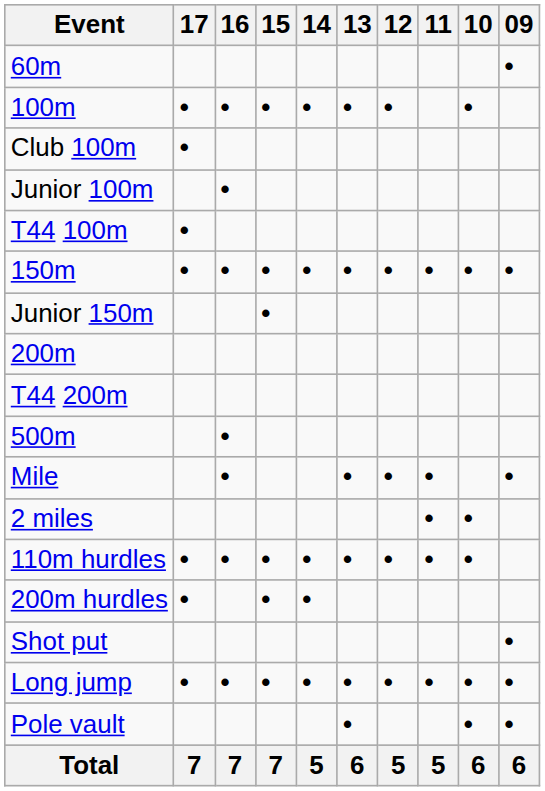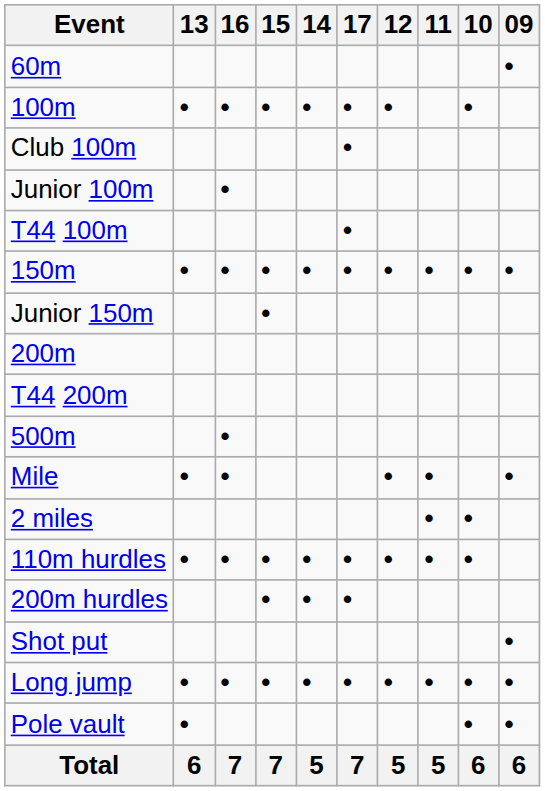 <table class="wikitable">
 <tr>
 <th>Event</th>
-<th>17</th>
+<th>13</th>
 <th>16</th>
 <th>15</th>
 <th>14</th>
-<th>13</th>
+<th>17</th>
 <th>12</th>
 <th>11</th>
 <th>10</th>
 <th>09</th>
 </tr>
 <tr>
 <td><a href='#'>60m</a></td>
 <td></td>
 <td></td>
 <td></td>
 <td></td>
 <td></td>
 <td></td>
 <td></td>
 <td></td>
 <td><strong>•</strong></td>
 </tr>
 <tr>
 <td><a href='#'>100m</a></td>
 <td><strong>•</strong></td>
 <td><strong>•</strong></td>
 <td><strong>•</strong></td>
 <td><strong>•</strong></td>
 <td><strong>•</strong></td>
 <td><strong>•</strong></td>
 <td></td>
 <td><strong>•</strong></td>
 <td></td>
 </tr>
 <tr>
 <td>Club <a href='#'>100m</a></td>
-<td><strong>•</strong></td>
 <td></td>
 <td></td>
 <td></td>
 <td></td>
+<td><strong>•</strong></td>
 <td></td>
 <td></td>
 <td></td>
 <td></td>
 </tr>
 <tr>
 <td>Junior <a href='#'>100m</a></td>
 <td></td>
 <td><strong>•</strong></td>
 <td></td>
 <td></td>
 <td></td>
 <td></td>
 <td></td>
 <td></td>
 <td></td>
 </tr>
 <tr>
 <td><a href='#'>T44</a> <a href='#'>100m</a></td>
-<td><strong>•</strong></td>
 <td></td>
 <td></td>
 <td></td>
 <td></td>
+<td><strong>•</strong></td>
 <td></td>
 <td></td>
 <td></td>
 <td></td>
 </tr>
 <tr>
 <td><a href='#'>150m</a></td>
 <td><strong>•</strong></td>
 <td><strong>•</strong></td>
 <td><strong>•</strong></td>
 <td><strong>•</strong></td>
 <td><strong>•</strong></td>
 <td><strong>•</strong></td>
 <td><strong>•</strong></td>
 <td><strong>•</strong></td>
 <td><strong>•</strong></td>
 </tr>
 <tr>
 <td>Junior <a href='#'>150m</a></td>
 <td></td>
 <td></td>
 <td><strong>•</strong></td>
 <td></td>
 <td></td>
 <td></td>
 <td></td>
 <td></td>
 <td></td>
 </tr>
 <tr>
 <td><a href='#'>200m</a></td>
 <td></td>
 <td></td>
 <td></td>
 <td></td>
 <td></td>
 <td></td>
 <td></td>
 <td></td>
 <td></td>
 </tr>
 <tr>
 <td><a href='#'>T44</a> <a href='#'>200m</a></td>
 <td></td>
 <td></td>
 <td></td>
 <td></td>
 <td></td>
 <td></td>
 <td></td>
 <td></td>
 <td></td>
 </tr>
 <tr>
 <td><a href='#'>500m</a></td>
 <td></td>
 <td><strong>•</strong></td>
 <td></td>
 <td></td>
 <td></td>
 <td></td>
 <td></td>
 <td></td>
 <td></td>
 </tr>
 <tr>
 <td><a href='#'>Mile</a></td>
-<td></td>
+<td><strong>•</strong></td>
 <td><strong>•</strong></td>
 <td></td>
 <td></td>
-<td><strong>•</strong></td>
+<td></td>
 <td><strong>•</strong></td>
 <td><strong>•</strong></td>
 <td></td>
 <td><strong>•</strong></td>
 </tr>
 <tr>
 <td><a href='#'>2 miles</a></td>
 <td></td>
 <td></td>
 <td></td>
 <td></td>
 <td></td>
 <td></td>
 <td><strong>•</strong></td>
 <td><strong>•</strong></td>
 <td></td>
 </tr>
 <tr>
 <td><a href='#'>110m hurdles</a></td>
 <td><strong>•</strong></td>
 <td><strong>•</strong></td>
 <td><strong>•</strong></td>
 <td><strong>•</strong></td>
 <td><strong>•</strong></td>
 <td><strong>•</strong></td>
 <td><strong>•</strong></td>
 <td><strong>•</strong></td>
 <td></td>
 </tr>
 <tr>
 <td><a href='#'>200m hurdles</a></td>
-<td><strong>•</strong></td>
+<td></td>
 <td></td>
 <td><strong>•</strong></td>
 <td><strong>•</strong></td>
-<td></td>
+<td><strong>•</strong></td>
 <td></td>
 <td></td>
 <td></td>
 <td></td>
 </tr>
 <tr>
 <td><a href='#'>Shot put</a></td>
 <td></td>
 <td></td>
 <td></td>
 <td></td>
 <td></td>
 <td></td>
 <td></td>
 <td></td>
 <td><strong>•</strong></td>
 </tr>
 <tr>
 <td><a href='#'>Long jump</a></td>
 <td><strong>•</strong></td>
 <td><strong>•</strong></td>
 <td><strong>•</strong></td>
 <td><strong>•</strong></td>
 <td><strong>•</strong></td>
 <td><strong>•</strong></td>
 <td><strong>•</strong></td>
 <td><strong>•</strong></td>
 <td><strong>•</strong></td>
 </tr>
 <tr>
 <td><a href='#'>Pole vault</a></td>
+<td><strong>•</strong></td>
 <td></td>
 <td></td>
 <td></td>
 <td></td>
-<td><strong>•</strong></td>
 <td></td>
 <td></td>
 <td><strong>•</strong></td>
 <td><strong>•</strong></td>
 </tr>
 <tr>
 <th>Total</th>
-<th>7</th>
+<th>6</th>
 <th>7</th>
 <th>7</th>
 <th>5</th>
-<th>6</th>
+<th>7</th>
 <th>5</th>
 <th>5</th>
 <th>6</th>
 <th>6</th>
 </tr>
 </table>
